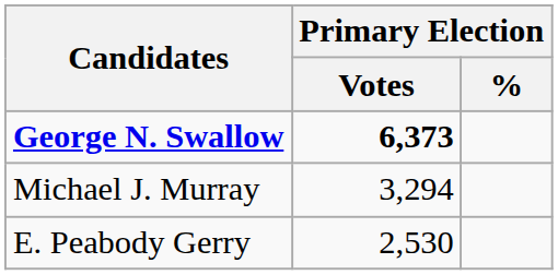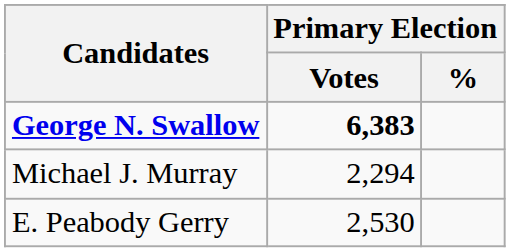 <table class=wikitable>
 <tr>
 <th colspan=1 rowspan=2 ><strong>Candidates</strong></th>
 <th colspan=2><strong>Primary Election</strong></th>
 </tr>
 <tr>
 <th>Votes</th>
 <th>%</th>
 </tr>
 <tr>
 <td><strong><a href='#'>George N. Swallow</a></strong></td>
-<td align="right"><strong>6,373</strong></td>
+<td align="right"><strong>6,383</strong></td>
 <td align="right"><strong></strong></td>
 </tr>
 <tr>
 <td>Michael J. Murray</td>
-<td align="right">3,294</td>
+<td align="right">2,294</td>
 <td align="right"></td>
 </tr>
 <tr>
 <td>E. Peabody Gerry</td>
 <td align="right">2,530</td>
 <td align="right"></td>
 </tr>
 </table>
